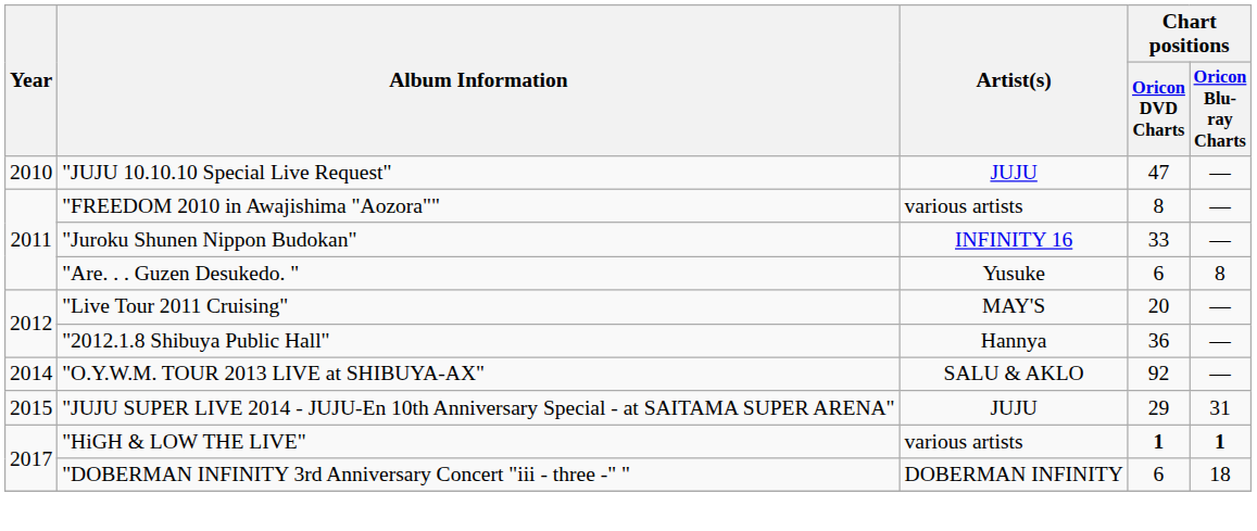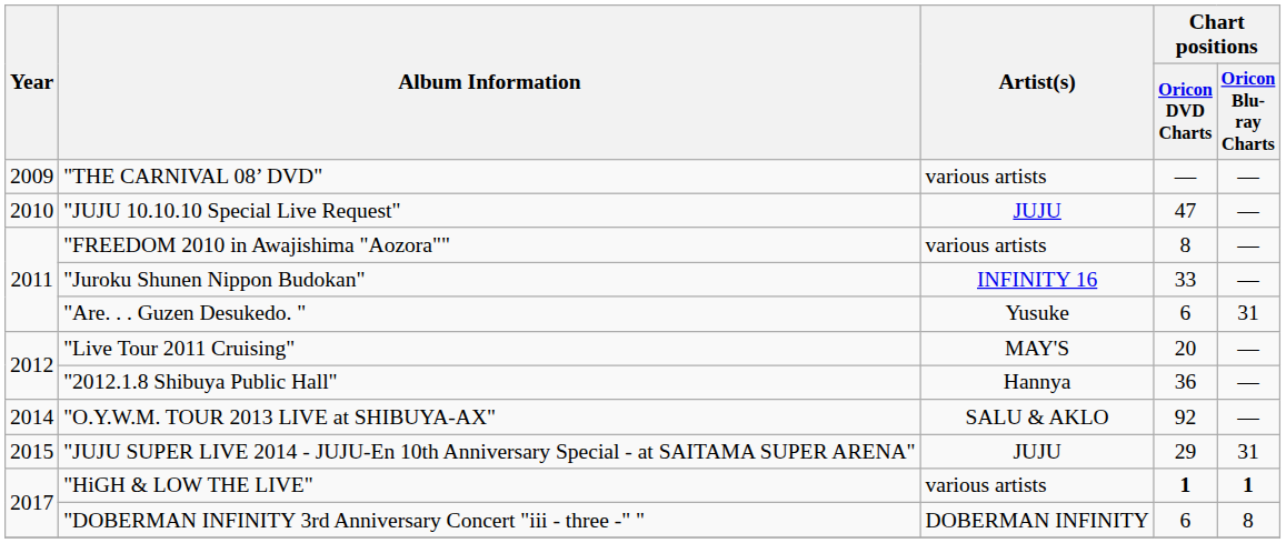 <table class="wikitable">
 <tr>
 <th rowspan="2">Year</th>
 <th rowspan="2">Album Information</th>
 <th rowspan="2">Artist(s)</th>
 <th colspan="2">Chart positions</th>
 </tr>
 <tr style="font-size:smaller;">
 <th width="35"><a href='#'>Oricon</a> DVD Charts</th>
 <th width="35"><a href='#'>Oricon</a> Blu-ray Charts</th>
+</tr>
+<tr>
+<td align="center" rowspan="1">2009</td>
+<td>"THE CARNIVAL 08’ DVD"<br></td>
+<td>various artists</td>
+<td align="center">—</td>
+<td align="center">—</td>
 </tr>
 <tr>
 <td align="center" rowspan="1">2010</td>
 <td>"JUJU 10.10.10 Special Live Request"<br></td>
 <td align="center"><a href='#'>JUJU</a></td>
 <td align="center">47</td>
 <td align="center">—</td>
 </tr>
 <tr>
 <td align="center" rowspan="3">2011</td>
 <td>"FREEDOM 2010 in Awajishima "Aozora""<br></td>
 <td>various artists</td>
 <td align="center">8</td>
 <td align="center">—</td>
 </tr>
 <tr>
 <td>"Juroku Shunen Nippon Budokan"<br></td>
 <td align="center"><a href='#'>INFINITY 16</a></td>
 <td align="center">33</td>
 <td align="center">—</td>
 </tr>
 <tr>
 <td>"Are. . . Guzen Desukedo. "<br></td>
 <td align="center">Yusuke</td>
 <td align="center">6</td>
-<td align="center">8</td>
+<td align="center">31</td>
 </tr>
 <tr>
 <td align="center" rowspan="2">2012</td>
 <td>"Live Tour 2011 Cruising"<br></td>
 <td align="center">MAY'S</td>
 <td align="center">20</td>
 <td align="center">—</td>
 </tr>
 <tr>
 <td>"2012.1.8 Shibuya Public Hall"<br></td>
 <td align="center">Hannya</td>
 <td align="center">36</td>
 <td align="center">—</td>
 </tr>
 <tr>
 <td align="center" rowspan="1">2014</td>
 <td>"O.Y.W.M. TOUR 2013 LIVE at SHIBUYA-AX"<br></td>
 <td align="center">SALU & AKLO</td>
 <td align="center">92</td>
 <td align="center">—</td>
 </tr>
 <tr>
 <td align="center" rowspan="1">2015</td>
 <td>"JUJU SUPER LIVE 2014 - JUJU-En 10th Anniversary Special - at SAITAMA SUPER ARENA"<br></td>
 <td align="center">JUJU</td>
 <td align="center">29</td>
 <td align="center">31</td>
 </tr>
 <tr>
 <td align="center" rowspan="2">2017</td>
 <td>"HiGH & LOW THE LIVE"<br></td>
 <td>various artists</td>
 <td align="center"><strong>1</strong></td>
 <td align="center"><strong>1</strong></td>
 </tr>
 <tr>
 <td>"DOBERMAN INFINITY 3rd Anniversary Concert "iii - three -" "<br></td>
 <td align="center">DOBERMAN INFINITY</td>
 <td align="center">6</td>
-<td align="center">18</td>
+<td align="center">8</td>
 </tr>
 <tr>
 </tr>
 </table>
